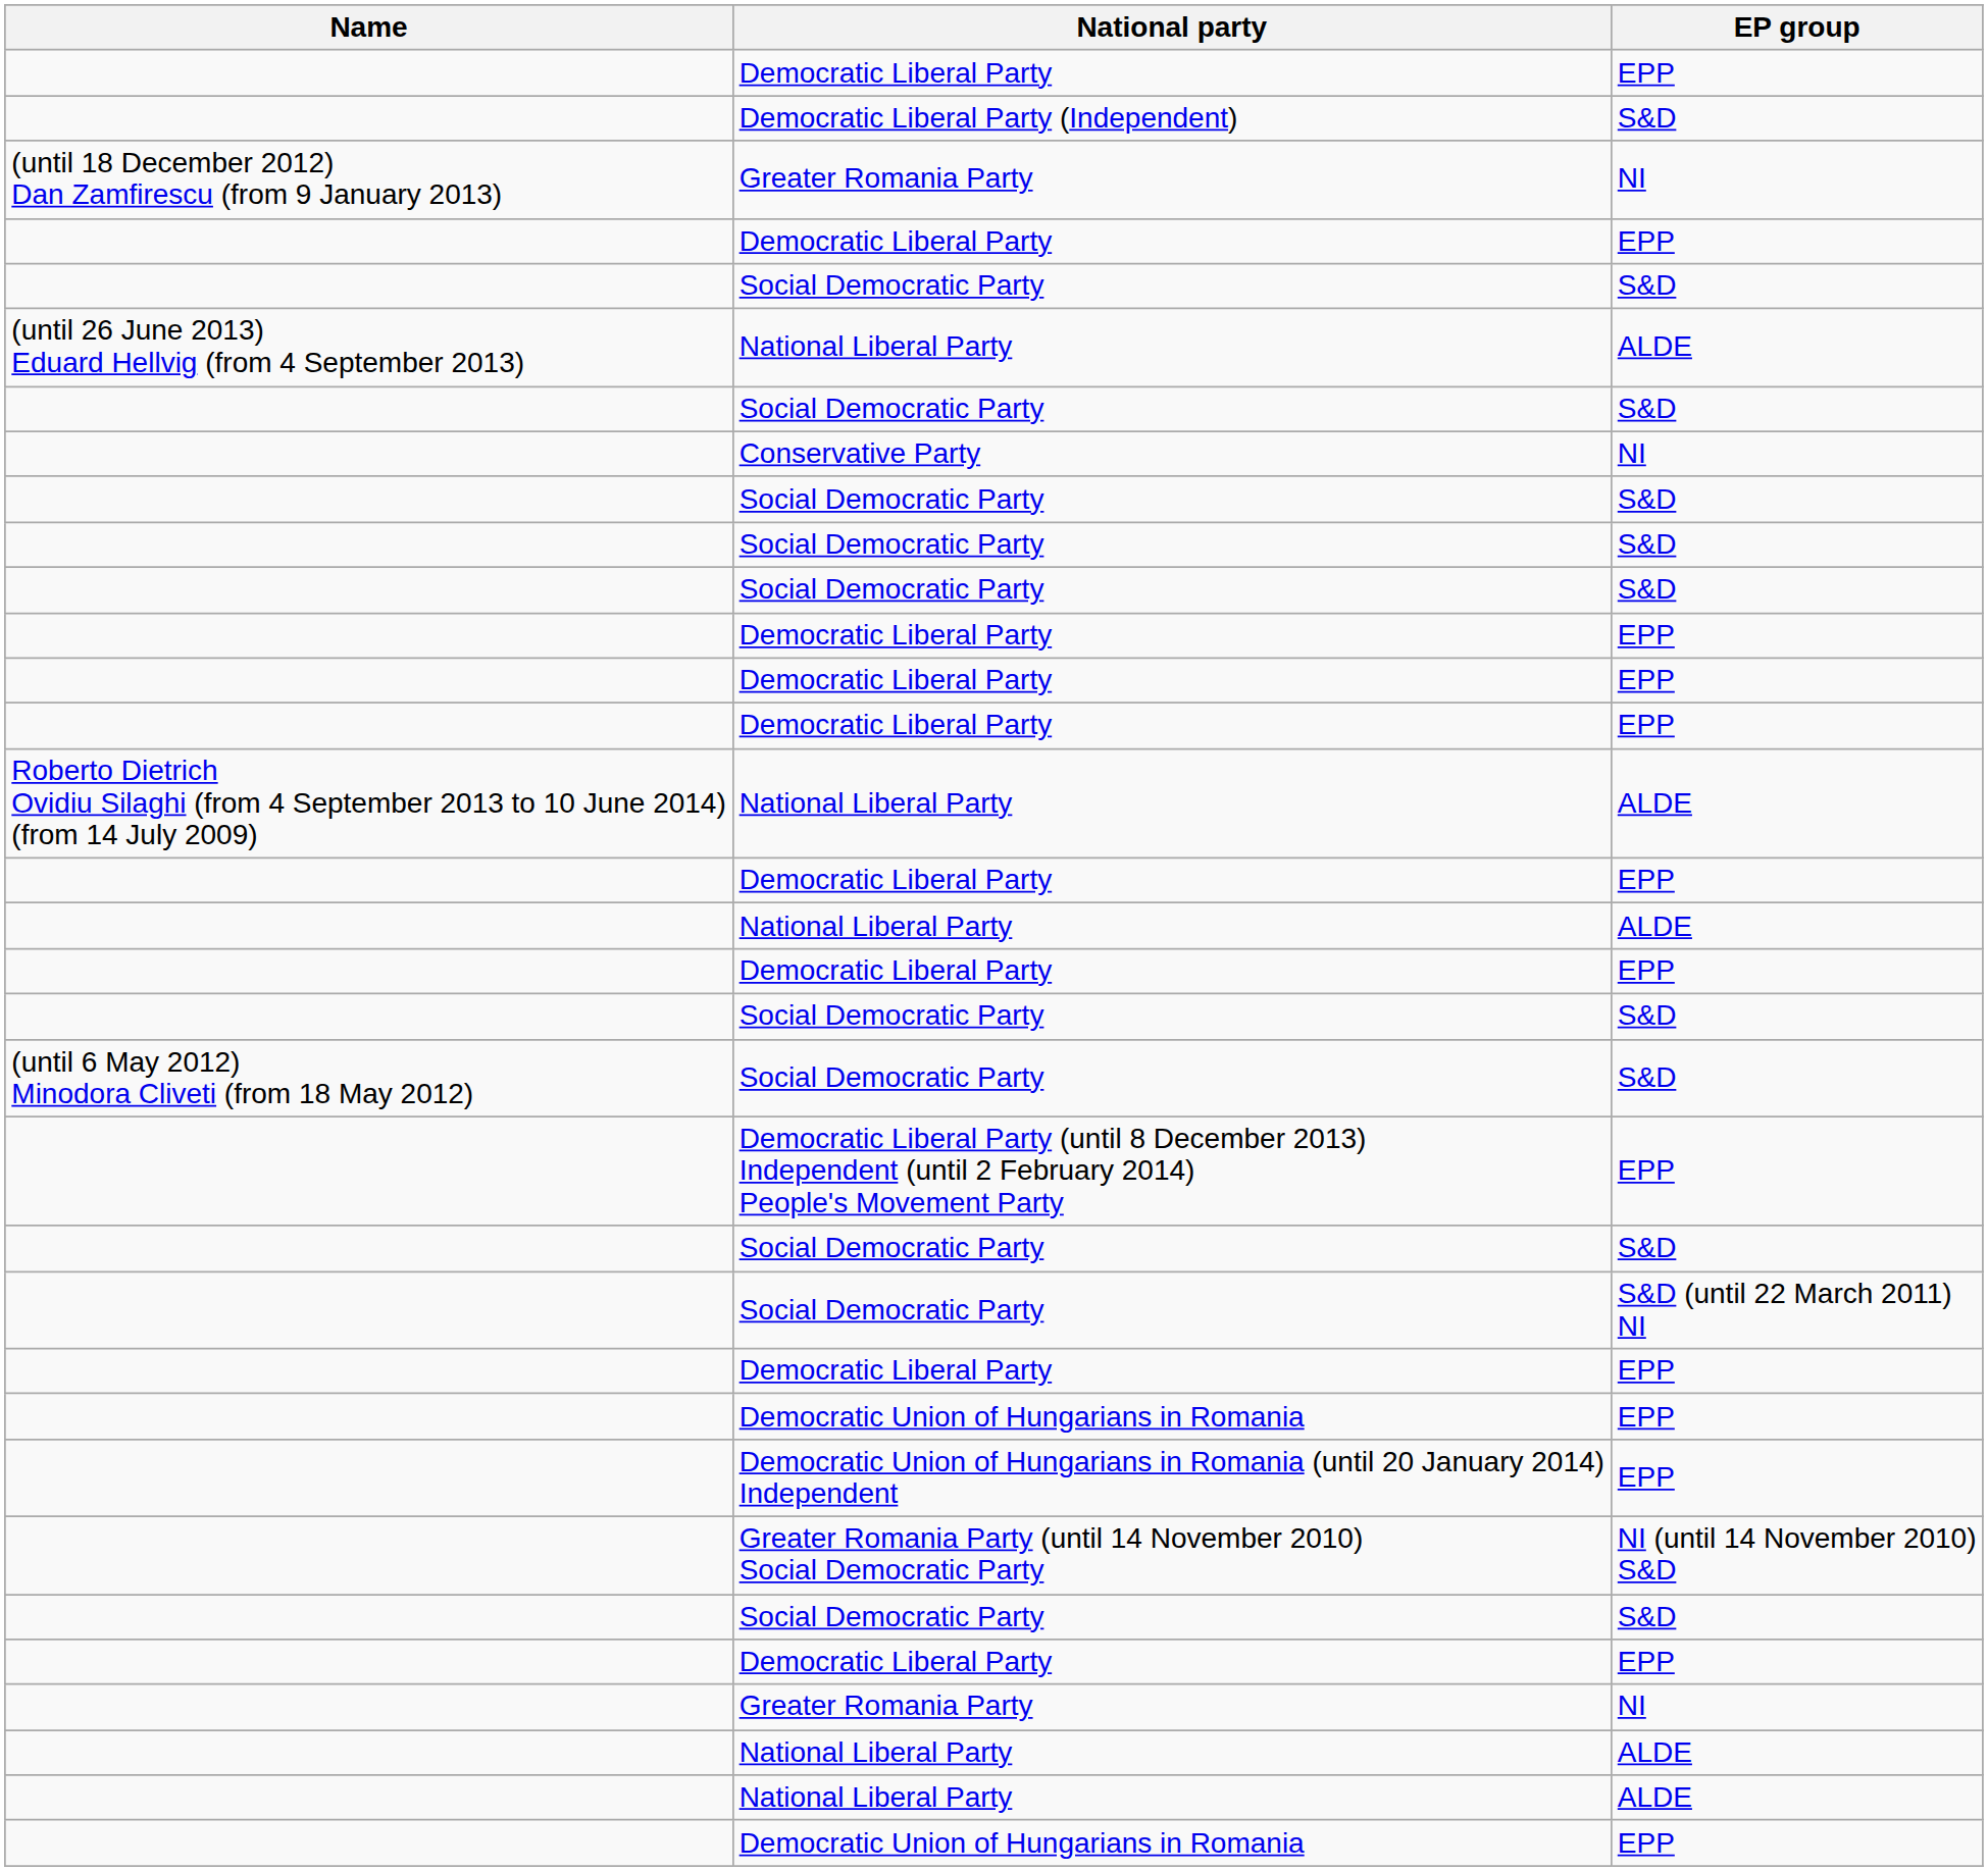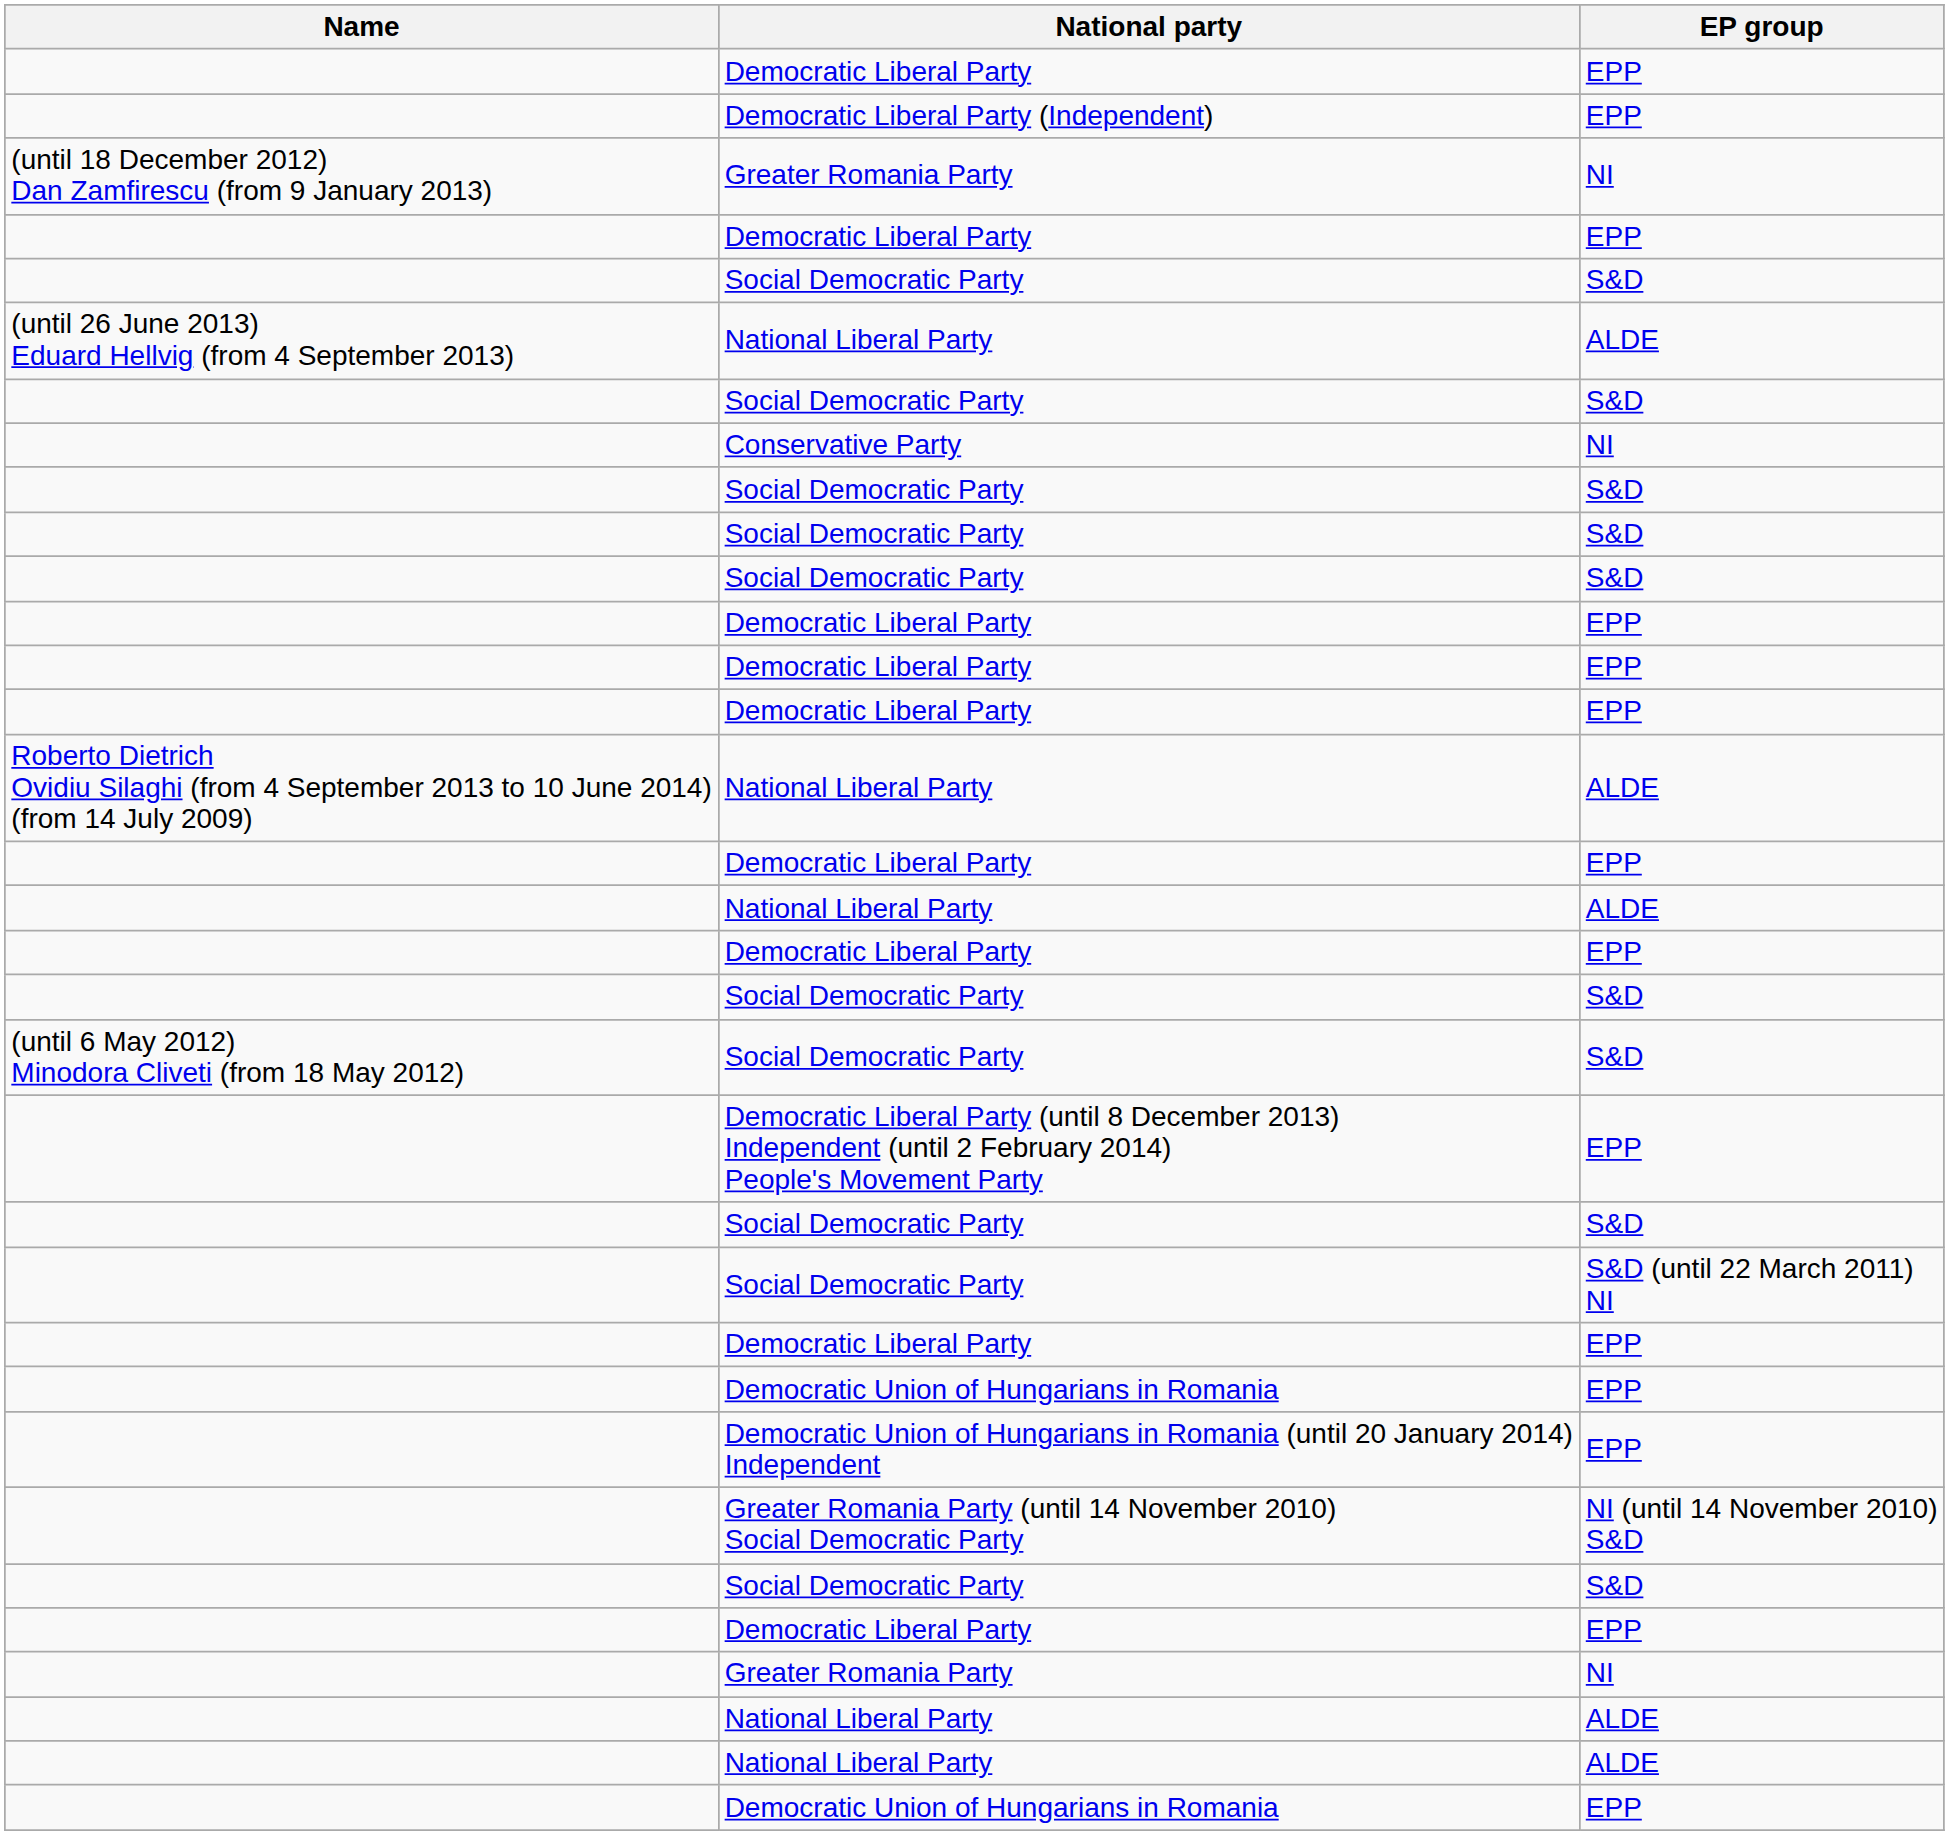 <table class="sortable wikitable">
 <tr>
 <th>Name</th>
 <th>National party</th>
 <th>EP group</th>
 </tr>
 <tr>
 <td></td>
 <td> <a href='#'>Democratic Liberal Party</a></td>
 <td> <a href='#'>EPP</a></td>
 </tr>
 <tr>
 <td></td>
 <td> <a href='#'>Democratic Liberal Party</a> (<a href='#'>Independent</a>)</td>
-<td> <a href='#'>S&D</a></td>
+<td> <a href='#'>EPP</a></td>
 </tr>
 <tr>
 <td>  (until 18 December 2012)<br><a href='#'>Dan Zamfirescu</a> (from 9 January 2013)</td>
 <td> <a href='#'>Greater Romania Party</a></td>
 <td> <a href='#'>NI</a></td>
 </tr>
 <tr>
 <td></td>
 <td> <a href='#'>Democratic Liberal Party</a></td>
 <td> <a href='#'>EPP</a></td>
 </tr>
 <tr>
 <td></td>
 <td> <a href='#'>Social Democratic Party</a></td>
 <td> <a href='#'>S&D</a></td>
 </tr>
 <tr>
 <td> (until 26 June 2013)<br><a href='#'>Eduard Hellvig</a> (from 4 September 2013)</td>
 <td> <a href='#'>National Liberal Party</a></td>
 <td> <a href='#'>ALDE</a></td>
 </tr>
 <tr>
 <td></td>
 <td> <a href='#'>Social Democratic Party</a></td>
 <td> <a href='#'>S&D</a></td>
 </tr>
 <tr>
 <td></td>
 <td> <a href='#'>Conservative Party</a></td>
 <td> <a href='#'>NI</a></td>
 </tr>
 <tr>
 <td></td>
 <td> <a href='#'>Social Democratic Party</a></td>
 <td> <a href='#'>S&D</a></td>
 </tr>
 <tr>
 <td></td>
 <td> <a href='#'>Social Democratic Party</a></td>
 <td> <a href='#'>S&D</a></td>
 </tr>
 <tr>
 <td></td>
 <td> <a href='#'>Social Democratic Party</a></td>
 <td> <a href='#'>S&D</a></td>
 </tr>
 <tr>
 <td></td>
 <td> <a href='#'>Democratic Liberal Party</a></td>
 <td> <a href='#'>EPP</a></td>
 </tr>
 <tr>
 <td></td>
 <td> <a href='#'>Democratic Liberal Party</a></td>
 <td> <a href='#'>EPP</a></td>
 </tr>
 <tr>
 <td></td>
 <td> <a href='#'>Democratic Liberal Party</a></td>
 <td> <a href='#'>EPP</a></td>
 </tr>
 <tr>
 <td><a href='#'>Roberto Dietrich</a><br><a href='#'>Ovidiu Silaghi</a> (from 4 September 2013 to 10 June 2014)<br> (from 14 July 2009)</td>
 <td> <a href='#'>National Liberal Party</a></td>
 <td> <a href='#'>ALDE</a></td>
 </tr>
 <tr>
 <td></td>
 <td> <a href='#'>Democratic Liberal Party</a></td>
 <td> <a href='#'>EPP</a></td>
 </tr>
 <tr>
 <td></td>
 <td> <a href='#'>National Liberal Party</a></td>
 <td> <a href='#'>ALDE</a></td>
 </tr>
 <tr>
 <td></td>
 <td> <a href='#'>Democratic Liberal Party</a></td>
 <td> <a href='#'>EPP</a></td>
 </tr>
 <tr>
 <td></td>
 <td> <a href='#'>Social Democratic Party</a></td>
 <td> <a href='#'>S&D</a></td>
 </tr>
 <tr>
 <td>  (until 6 May 2012)<br><a href='#'>Minodora Cliveti</a> (from 18 May 2012)</td>
 <td> <a href='#'>Social Democratic Party</a></td>
 <td> <a href='#'>S&D</a></td>
 </tr>
 <tr>
 <td></td>
 <td> <a href='#'>Democratic Liberal Party</a> (until 8 December 2013)<br> <a href='#'>Independent</a> (until 2 February 2014)<br> <a href='#'>People's Movement Party</a></td>
 <td> <a href='#'>EPP</a></td>
 </tr>
 <tr>
 <td></td>
 <td> <a href='#'>Social Democratic Party</a></td>
 <td> <a href='#'>S&D</a></td>
 </tr>
 <tr>
 <td></td>
 <td> <a href='#'>Social Democratic Party</a></td>
 <td> <a href='#'>S&D</a> (until 22 March 2011)<br> <a href='#'>NI</a></td>
 </tr>
 <tr>
 <td></td>
 <td> <a href='#'>Democratic Liberal Party</a></td>
 <td> <a href='#'>EPP</a></td>
 </tr>
 <tr>
 <td></td>
 <td> <a href='#'>Democratic Union of Hungarians in Romania</a></td>
 <td> <a href='#'>EPP</a></td>
 </tr>
 <tr>
 <td></td>
 <td> <a href='#'>Democratic Union of Hungarians in Romania</a> (until 20 January 2014)<br> <a href='#'>Independent</a></td>
 <td> <a href='#'>EPP</a></td>
 </tr>
 <tr>
 <td></td>
 <td> <a href='#'>Greater Romania Party</a> (until 14 November 2010)<br> <a href='#'>Social Democratic Party</a></td>
 <td> <a href='#'>NI</a> (until 14 November 2010)<br> <a href='#'>S&D</a></td>
 </tr>
 <tr>
 <td></td>
 <td> <a href='#'>Social Democratic Party</a></td>
 <td> <a href='#'>S&D</a></td>
 </tr>
 <tr>
 <td></td>
 <td> <a href='#'>Democratic Liberal Party</a></td>
 <td> <a href='#'>EPP</a></td>
 </tr>
 <tr>
 <td></td>
 <td> <a href='#'>Greater Romania Party</a></td>
 <td> <a href='#'>NI</a></td>
 </tr>
 <tr>
 <td></td>
 <td> <a href='#'>National Liberal Party</a></td>
 <td> <a href='#'>ALDE</a></td>
 </tr>
 <tr>
 <td></td>
 <td> <a href='#'>National Liberal Party</a></td>
 <td> <a href='#'>ALDE</a></td>
 </tr>
 <tr>
 <td></td>
 <td> <a href='#'>Democratic Union of Hungarians in Romania</a></td>
 <td> <a href='#'>EPP</a></td>
 </tr>
 </table>
